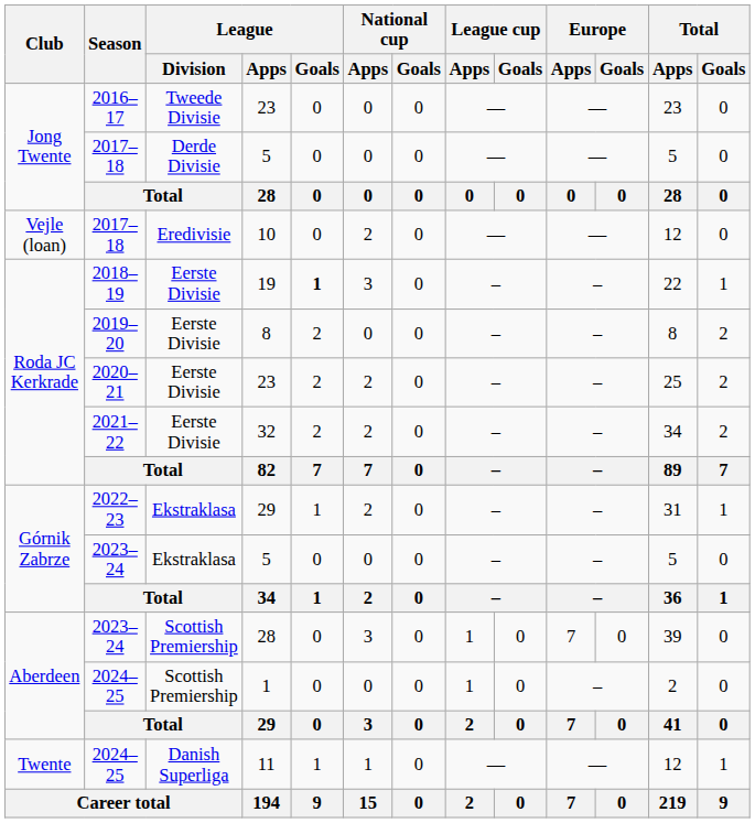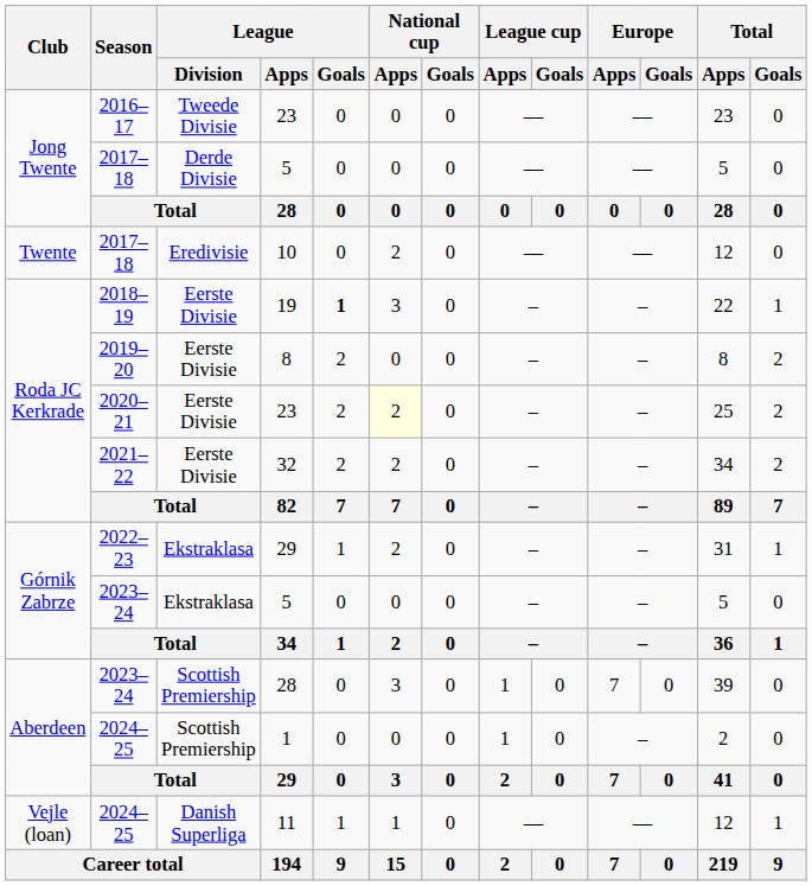 <table class="wikitable" style="text-align: center;">
 <tr>
 <th rowspan="2">Club</th>
 <th rowspan="2">Season</th>
 <th colspan="3">League</th>
 <th colspan="2">National cup</th>
 <th colspan="2">League cup</th>
 <th colspan="2">Europe</th>
 <th colspan="2">Total</th>
 </tr>
 <tr>
 <th>Division</th>
 <th>Apps</th>
 <th>Goals</th>
 <th>Apps</th>
 <th>Goals</th>
 <th>Apps</th>
 <th>Goals</th>
 <th>Apps</th>
 <th>Goals</th>
 <th>Apps</th>
 <th>Goals</th>
 </tr>
 <tr>
 <td rowspan="3"><a href='#'>Jong Twente</a></td>
 <td><a href='#'>2016–17</a></td>
 <td rowspan="1"><a href='#'>Tweede Divisie</a></td>
 <td>23</td>
 <td>0</td>
 <td>0</td>
 <td>0</td>
 <td colspan="2">—</td>
 <td colspan="2">—</td>
 <td>23</td>
 <td>0</td>
 </tr>
 <tr>
 <td><a href='#'>2017–18</a></td>
 <td rowspan="1"><a href='#'>Derde Divisie</a></td>
 <td>5</td>
 <td>0</td>
 <td>0</td>
 <td>0</td>
 <td colspan="2">—</td>
 <td colspan="2">—</td>
 <td>5</td>
 <td>0</td>
 </tr>
 <tr>
 <th colspan="2">Total</th>
 <th>28</th>
 <th>0</th>
 <th>0</th>
 <th>0</th>
 <th>0</th>
 <th>0</th>
 <th>0</th>
 <th>0</th>
 <th>28</th>
 <th>0</th>
 </tr>
 <tr>
-<td><a href='#'>Vejle</a> (loan)</td>
+<td rowspan="1"><a href='#'>Twente</a></td>
 <td><a href='#'>2017–18</a></td>
 <td rowspan="1"><a href='#'>Eredivisie</a></td>
 <td>10</td>
 <td>0</td>
 <td>2</td>
 <td>0</td>
 <td colspan="2">—</td>
 <td colspan="2">—</td>
 <td>12</td>
 <td>0</td>
 </tr>
 <tr>
 <td rowspan="5"><a href='#'>Roda JC Kerkrade</a></td>
 <td><a href='#'>2018–19</a></td>
 <td><a href='#'>Eerste Divisie</a></td>
 <td>19</td>
 <td><strong>1</strong></td>
 <td>3</td>
 <td>0</td>
 <td colspan=2>–</td>
 <td colspan=2>–</td>
 <td>22</td>
 <td>1</td>
 </tr>
 <tr>
 <td><a href='#'>2019–20</a></td>
 <td>Eerste Divisie</td>
 <td>8</td>
 <td>2</td>
 <td>0</td>
 <td>0</td>
 <td colspan=2>–</td>
 <td colspan=2>–</td>
 <td>8</td>
 <td>2</td>
 </tr>
 <tr>
 <td><a href='#'>2020–21</a></td>
 <td>Eerste Divisie</td>
 <td>23</td>
 <td>2</td>
-<td>2</td>
+<td style="background: lightyellow;">2</td>
 <td>0</td>
 <td colspan=2>–</td>
 <td colspan=2>–</td>
 <td>25</td>
 <td>2</td>
 </tr>
 <tr>
 <td><a href='#'>2021–22</a></td>
 <td>Eerste Divisie</td>
 <td>32</td>
 <td>2</td>
 <td>2</td>
 <td>0</td>
 <td colspan=2>–</td>
 <td colspan=2>–</td>
 <td>34</td>
 <td>2</td>
 </tr>
 <tr>
 <th colspan="2">Total</th>
 <th>82</th>
 <th>7</th>
 <th>7</th>
 <th>0</th>
 <th colspan=2>–</th>
 <th colspan=2>–</th>
 <th>89</th>
 <th>7</th>
 </tr>
 <tr>
 <td rowspan="3"><a href='#'>Górnik Zabrze</a></td>
 <td><a href='#'>2022–23</a></td>
 <td><a href='#'>Ekstraklasa</a></td>
 <td>29</td>
 <td>1</td>
 <td>2</td>
 <td>0</td>
 <td colspan=2>–</td>
 <td colspan=2>–</td>
 <td>31</td>
 <td>1</td>
 </tr>
 <tr>
 <td><a href='#'>2023–24</a></td>
 <td>Ekstraklasa</td>
 <td>5</td>
 <td>0</td>
 <td>0</td>
 <td>0</td>
 <td colspan=2>–</td>
 <td colspan=2>–</td>
 <td>5</td>
 <td>0</td>
 </tr>
 <tr>
 <th colspan="2">Total</th>
 <th>34</th>
 <th>1</th>
 <th>2</th>
 <th>0</th>
 <th colspan=2>–</th>
 <th colspan=2>–</th>
 <th>36</th>
 <th>1</th>
 </tr>
 <tr>
 <td rowspan=3><a href='#'>Aberdeen</a></td>
 <td><a href='#'>2023–24</a></td>
 <td><a href='#'>Scottish Premiership</a></td>
 <td>28</td>
 <td>0</td>
 <td>3</td>
 <td>0</td>
 <td>1</td>
 <td>0</td>
 <td>7</td>
 <td>0</td>
 <td>39</td>
 <td>0</td>
 </tr>
 <tr>
 <td><a href='#'>2024–25</a></td>
 <td>Scottish Premiership</td>
 <td>1</td>
 <td>0</td>
 <td>0</td>
 <td>0</td>
 <td>1</td>
 <td>0</td>
 <td colspan=2>–</td>
 <td>2</td>
 <td>0</td>
 </tr>
 <tr>
 <th colspan="2">Total</th>
 <th>29</th>
 <th>0</th>
 <th>3</th>
 <th>0</th>
 <th>2</th>
 <th>0</th>
 <th>7</th>
 <th>0</th>
 <th>41</th>
 <th>0</th>
 </tr>
 <tr>
-<td rowspan="1"><a href='#'>Twente</a></td>
+<td><a href='#'>Vejle</a> (loan)</td>
 <td><a href='#'>2024–25</a></td>
 <td><a href='#'>Danish Superliga</a></td>
 <td>11</td>
 <td>1</td>
 <td>1</td>
 <td>0</td>
 <td colspan="2">—</td>
 <td colspan="2">—</td>
 <td>12</td>
 <td>1</td>
 </tr>
 <tr>
 <th colspan="3">Career total</th>
 <th>194</th>
 <th>9</th>
 <th>15</th>
 <th>0</th>
 <th>2</th>
 <th>0</th>
 <th>7</th>
 <th>0</th>
 <th>219</th>
 <th>9</th>
 </tr>
 </table>
